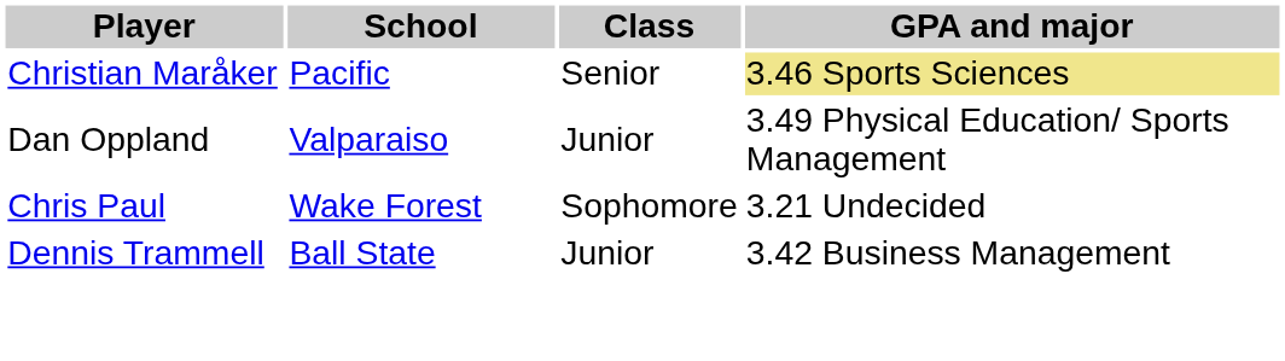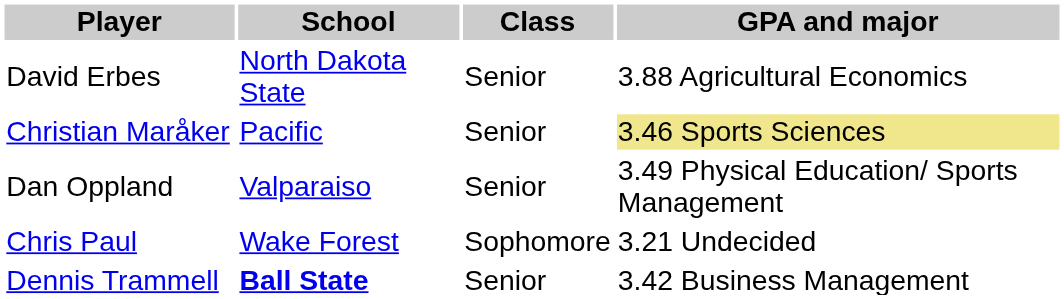 <table style="width:600px" "border:'1' 'solid' 'gray' ">
 <tr>
 <th style="background:#ccc; width:23%;">Player</th>
 <th style="background:#ccc; width:22%;">School</th>
 <th style="background:#ccc; width:10%;">Class</th>
 <th style="background:#ccc; width:45%;">GPA and major</th>
+</tr>
+<tr>
+<td>David Erbes</td>
+<td><a href='#'>North Dakota State</a></td>
+<td>Senior</td>
+<td>3.88 Agricultural Economics</td>
 </tr>
 <tr>
 <td><a href='#'>Christian Maråker</a></td>
 <td><a href='#'>Pacific</a></td>
 <td>Senior</td>
 <td style="background: khaki;">3.46 Sports Sciences</td>
 </tr>
 <tr>
 <td>Dan Oppland</td>
 <td><a href='#'>Valparaiso</a></td>
-<td>Junior</td>
+<td>Senior</td>
 <td>3.49 Physical Education/ Sports Management</td>
 </tr>
 <tr>
 <td><a href='#'>Chris Paul</a></td>
 <td><a href='#'>Wake Forest</a></td>
 <td>Sophomore</td>
 <td>3.21 Undecided</td>
 </tr>
 <tr>
 <td><a href='#'>Dennis Trammell</a></td>
-<td><a href='#'>Ball State</a></td>
-<td>Junior</td>
+<td><strong><a href='#'>Ball State</a></strong></td>
+<td>Senior</td>
 <td>3.42 Business Management</td>
 </tr>
 </table>
